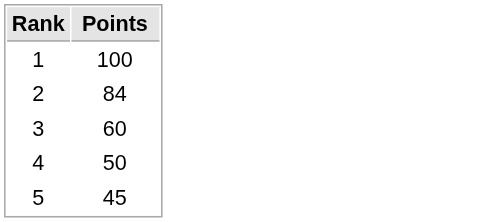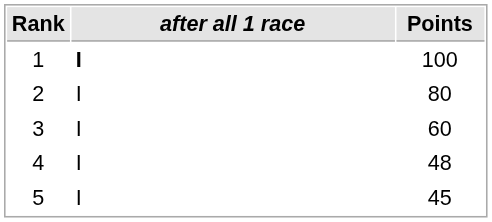 <table cellspacing="1" cellpadding="3" style="border:1px solid #aaa; font-size:86%;">
 <tr style="background:#e4e4e4;">
 <th style="border-bottom:1px solid #aaa; width:10px;">Rank</th>
+<th style="border-bottom:1px solid #aaa; width:200px;"><em>after all 1 race</em></th>
 <th style="border-bottom:1px solid #aaa; width:50px;">Points</th>
 </tr>
 <tr>
 <td align=center>1</td>
+<td><strong> I</strong></td>
 <td align=center>100</td>
 </tr>
 <tr>
 <td align=center>2</td>
-<td align=center>84</td>
+<td> I</td>
+<td align=center>80</td>
 </tr>
 <tr>
 <td align=center>3</td>
+<td> I</td>
 <td align=center>60</td>
 </tr>
 <tr>
 <td align=center>4</td>
-<td align=center>50</td>
+<td> I</td>
+<td align=center>48</td>
 </tr>
 <tr>
 <td align=center>5</td>
+<td> I</td>
 <td align=center>45</td>
 </tr>
 </table>
